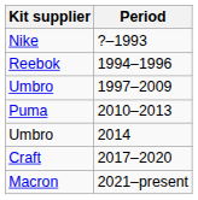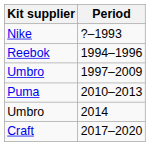 <table class="wikitable">
 <tr>
 <th>Kit supplier</th>
 <th>Period</th>
 </tr>
 <tr>
 <td> <a href='#'>Nike</a></td>
 <td>?–1993</td>
 </tr>
 <tr>
 <td> <a href='#'>Reebok</a></td>
 <td>1994–1996</td>
 </tr>
 <tr>
 <td> <a href='#'>Umbro</a></td>
 <td>1997–2009</td>
 </tr>
 <tr>
 <td> <a href='#'>Puma</a></td>
 <td>2010–2013</td>
 </tr>
 <tr>
 <td> Umbro</td>
 <td>2014</td>
 </tr>
 <tr>
 <td> <a href='#'>Craft</a></td>
 <td>2017–2020</td>
 </tr>
-<tr>
-<td> <a href='#'>Macron</a></td>
-<td>2021–present</td>
-</tr>
 </table>
